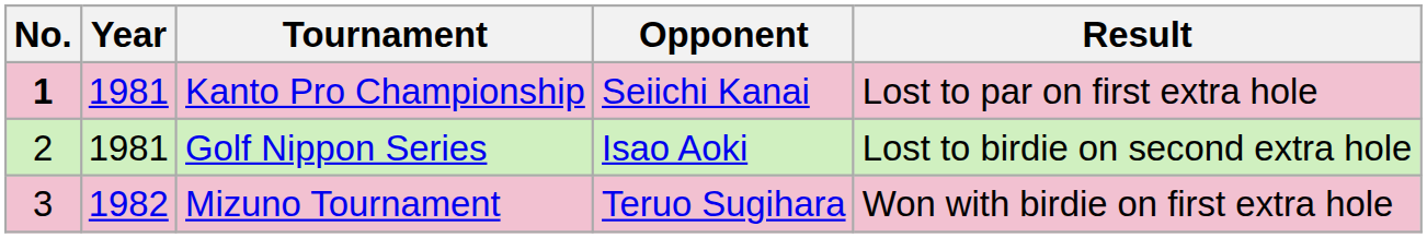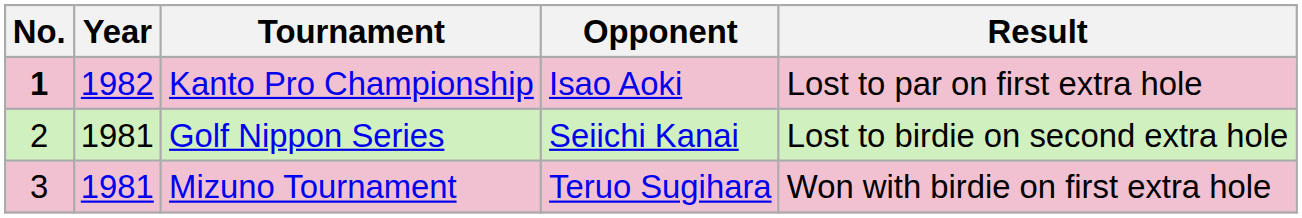 <table class="wikitable" style="font-size:95%;">
 <tr>
 <th>No.</th>
 <th>Year</th>
 <th>Tournament</th>
 <th>Opponent</th>
 <th>Result</th>
 </tr>
 <tr style="background:#F2C1D1;">
 <td align=center><strong>1</strong></td>
-<td><a href='#'>1981</a></td>
+<td><a href='#'>1982</a></td>
 <td><a href='#'>Kanto Pro Championship</a></td>
-<td> <a href='#'>Seiichi Kanai</a></td>
+<td> <a href='#'>Isao Aoki</a></td>
 <td>Lost to par on first extra hole</td>
 </tr>
 <tr style="background:#D0F0C0;">
 <td align=center>2</td>
 <td>1981</td>
 <td><a href='#'>Golf Nippon Series</a></td>
-<td> <a href='#'>Isao Aoki</a></td>
+<td> <a href='#'>Seiichi Kanai</a></td>
 <td>Lost to birdie on second extra hole</td>
 </tr>
 <tr style="background:#F2C1D1;">
 <td align=center>3</td>
-<td><a href='#'>1982</a></td>
+<td><a href='#'>1981</a></td>
 <td><a href='#'>Mizuno Tournament</a></td>
 <td> <a href='#'>Teruo Sugihara</a></td>
 <td>Won with birdie on first extra hole</td>
 </tr>
 </table>
